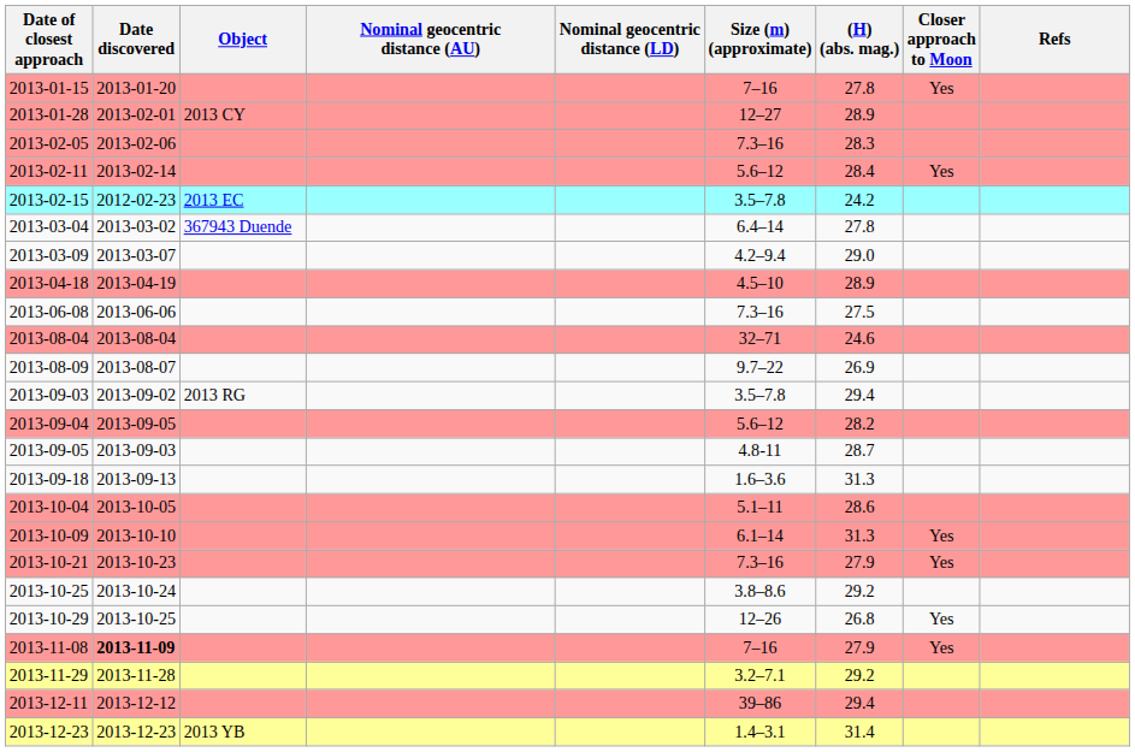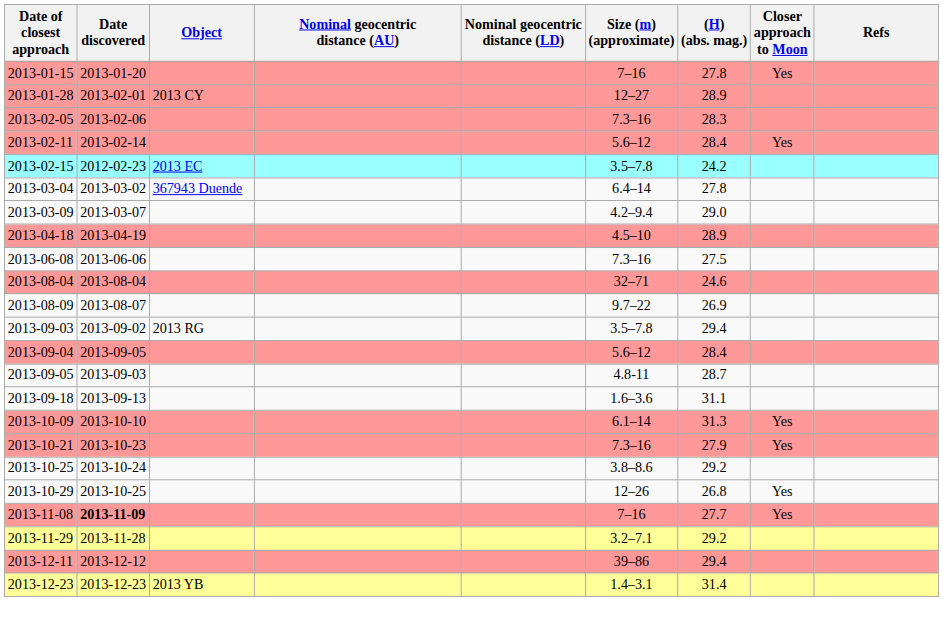 <table class="wikitable sortable" style="font-size: 0.9em;">
 <tr>
 <th>Date of<br>closest<br>approach</th>
 <th>Date<br>discovered</th>
 <th width=100><a href='#'>Object</a></th>
 <th width=205 data-sort-type="number"><a href='#'>Nominal</a> geocentric<br>distance (<a href='#'>AU</a>)</th>
 <th data-sort-type="number">Nominal geocentric<br>distance (<a href='#'>LD</a>)</th>
 <th data-sort-type="number">Size (<a href='#'>m</a>)<br>(approximate)</th>
 <th data-sort-type="number">(<a href='#'>H</a>)<br>(abs. mag.)</th>
 <th>Closer<br>approach<br>to <a href='#'>Moon</a></th>
 <th width=120>Refs</th>
 </tr>
 <tr bgcolor="#ff9999">
 <td>2013-01-15</td>
 <td>2013-01-20</td>
 <td></td>
 <td></td>
 <td align="center"></td>
 <td align=center>7–16</td>
 <td align="center">27.8</td>
 <td align="center">Yes</td>
 <td></td>
 </tr>
 <tr bgcolor="#ff9999">
 <td>2013-01-28</td>
 <td>2013-02-01</td>
 <td>2013 CY</td>
 <td></td>
 <td align="center"></td>
 <td align=center>12–27</td>
 <td align="center">28.9</td>
 <td></td>
 <td></td>
 </tr>
 <tr bgcolor="#ff9999">
 <td>2013-02-05</td>
 <td>2013-02-06</td>
 <td></td>
 <td></td>
 <td align="center"></td>
 <td align=center>7.3–16</td>
 <td align="center">28.3</td>
 <td></td>
 <td></td>
 </tr>
 <tr bgcolor="#ff9999">
 <td>2013-02-11</td>
 <td>2013-02-14</td>
 <td></td>
 <td></td>
 <td align="center"></td>
 <td align=center>5.6–12</td>
 <td align="center">28.4</td>
 <td align="center">Yes</td>
 <td></td>
 </tr>
 <tr bgcolor="#99ffff">
 <td>2013-02-15</td>
 <td>2012-02-23</td>
 <td><a href='#'>2013 EC</a></td>
 <td></td>
 <td align="center"></td>
 <td align=center>3.5–7.8</td>
 <td align="center">24.2</td>
 <td></td>
 <td></td>
 </tr>
 <tr>
 <td>2013-03-04</td>
 <td>2013-03-02</td>
 <td><a href='#'>367943 Duende</a></td>
 <td></td>
 <td align="center"></td>
 <td align=center>6.4–14</td>
 <td align="center">27.8</td>
 <td></td>
 <td></td>
 </tr>
 <tr>
 <td>2013-03-09</td>
 <td>2013-03-07</td>
 <td></td>
 <td></td>
 <td align="center"></td>
 <td align=center>4.2–9.4</td>
 <td align="center">29.0</td>
 <td></td>
 <td></td>
 </tr>
 <tr bgcolor="#ff9999">
 <td>2013-04-18</td>
 <td>2013-04-19</td>
 <td></td>
 <td></td>
 <td align="center"></td>
 <td align=center>4.5–10</td>
 <td align="center">28.9</td>
 <td></td>
 <td></td>
 </tr>
 <tr>
 <td>2013-06-08</td>
 <td>2013-06-06</td>
 <td></td>
 <td></td>
 <td align="center"></td>
 <td align=center>7.3–16</td>
 <td align="center">27.5</td>
 <td></td>
 <td></td>
 </tr>
 <tr bgcolor="#ff9999">
 <td>2013-08-04</td>
 <td>2013-08-04</td>
 <td></td>
 <td></td>
 <td align="center"></td>
 <td align=center>32–71</td>
 <td align="center">24.6</td>
 <td></td>
 <td></td>
 </tr>
 <tr>
 <td>2013-08-09</td>
 <td>2013-08-07</td>
 <td></td>
 <td></td>
 <td align="center"></td>
 <td align=center>9.7–22</td>
 <td align="center">26.9</td>
 <td></td>
 <td></td>
 </tr>
 <tr>
 <td>2013-09-03</td>
 <td>2013-09-02</td>
 <td>2013 RG</td>
 <td></td>
 <td align="center"></td>
 <td align=center>3.5–7.8</td>
 <td align="center">29.4</td>
 <td></td>
 <td></td>
 </tr>
 <tr bgcolor="#ff9999">
 <td>2013-09-04</td>
 <td>2013-09-05</td>
 <td></td>
 <td></td>
 <td align="center"></td>
 <td align=center>5.6–12</td>
-<td align="center">28.2</td>
+<td align="center">28.4</td>
 <td></td>
 <td></td>
 </tr>
 <tr>
 <td>2013-09-05</td>
 <td>2013-09-03</td>
 <td></td>
 <td></td>
 <td align="center"></td>
 <td align=center>4.8-11</td>
 <td align="center">28.7</td>
 <td></td>
 <td></td>
 </tr>
 <tr>
 <td>2013-09-18</td>
 <td>2013-09-13</td>
 <td></td>
 <td></td>
 <td align="center"></td>
 <td align=center>1.6–3.6</td>
-<td align="center">31.3</td>
-<td></td>
-<td></td>
-</tr>
-<tr bgcolor="#ff9999">
-<td>2013-10-04</td>
-<td>2013-10-05</td>
-<td></td>
-<td></td>
-<td align="center"></td>
-<td align=center>5.1–11</td>
-<td align="center">28.6</td>
+<td align="center">31.1</td>
 <td></td>
 <td></td>
 </tr>
 <tr bgcolor="#ff9999">
 <td>2013-10-09</td>
 <td>2013-10-10</td>
 <td></td>
 <td></td>
 <td align="center"></td>
 <td align=center>6.1–14</td>
 <td align="center">31.3</td>
 <td align="center">Yes</td>
 <td></td>
 </tr>
 <tr bgcolor="#ff9999">
 <td>2013-10-21</td>
 <td>2013-10-23</td>
 <td></td>
 <td></td>
 <td align="center"></td>
 <td align=center>7.3–16</td>
 <td align="center">27.9</td>
 <td align="center">Yes</td>
 <td></td>
 </tr>
 <tr>
 <td>2013-10-25</td>
 <td>2013-10-24</td>
 <td></td>
 <td></td>
 <td align="center"></td>
 <td align=center>3.8–8.6</td>
 <td align="center">29.2</td>
 <td></td>
 <td></td>
 </tr>
 <tr>
 <td>2013-10-29</td>
 <td>2013-10-25</td>
 <td></td>
 <td></td>
 <td align="center"></td>
 <td align=center>12–26</td>
 <td align="center">26.8</td>
 <td align="center">Yes</td>
 <td></td>
 </tr>
 <tr bgcolor="#ff9999">
 <td>2013-11-08</td>
 <td><strong>2013-11-09</strong></td>
 <td></td>
 <td></td>
 <td align="center"></td>
 <td align=center>7–16</td>
-<td align="center">27.9</td>
+<td align="center">27.7</td>
 <td align="center">Yes</td>
 <td></td>
 </tr>
 <tr bgcolor="#ffff99">
 <td>2013-11-29</td>
 <td>2013-11-28</td>
 <td></td>
 <td></td>
 <td align="center"></td>
 <td align=center>3.2–7.1</td>
 <td align="center">29.2</td>
 <td></td>
 <td></td>
 </tr>
 <tr bgcolor="#ff9999">
 <td>2013-12-11</td>
 <td>2013-12-12</td>
 <td></td>
 <td></td>
 <td align="center"></td>
 <td align=center>39–86</td>
 <td align="center">29.4</td>
 <td></td>
 <td></td>
 </tr>
 <tr bgcolor="#ffff99">
 <td>2013-12-23</td>
 <td>2013-12-23</td>
 <td>2013 YB</td>
 <td></td>
 <td align="center"></td>
 <td align=center>1.4–3.1</td>
 <td align="center">31.4</td>
 <td></td>
 <td></td>
 </tr>
 </table>
